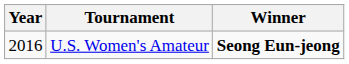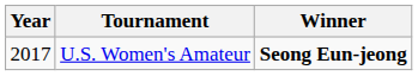 <table class="wikitable">
 <tr>
 <th>Year</th>
 <th>Tournament</th>
 <th>Winner</th>
 </tr>
 <tr>
-<td align="center">2016</td>
+<td align="center">2017</td>
 <td><a href='#'>U.S. Women's Amateur</a></td>
 <td><strong>Seong Eun-jeong</strong></td>
 </tr>
 </table>
